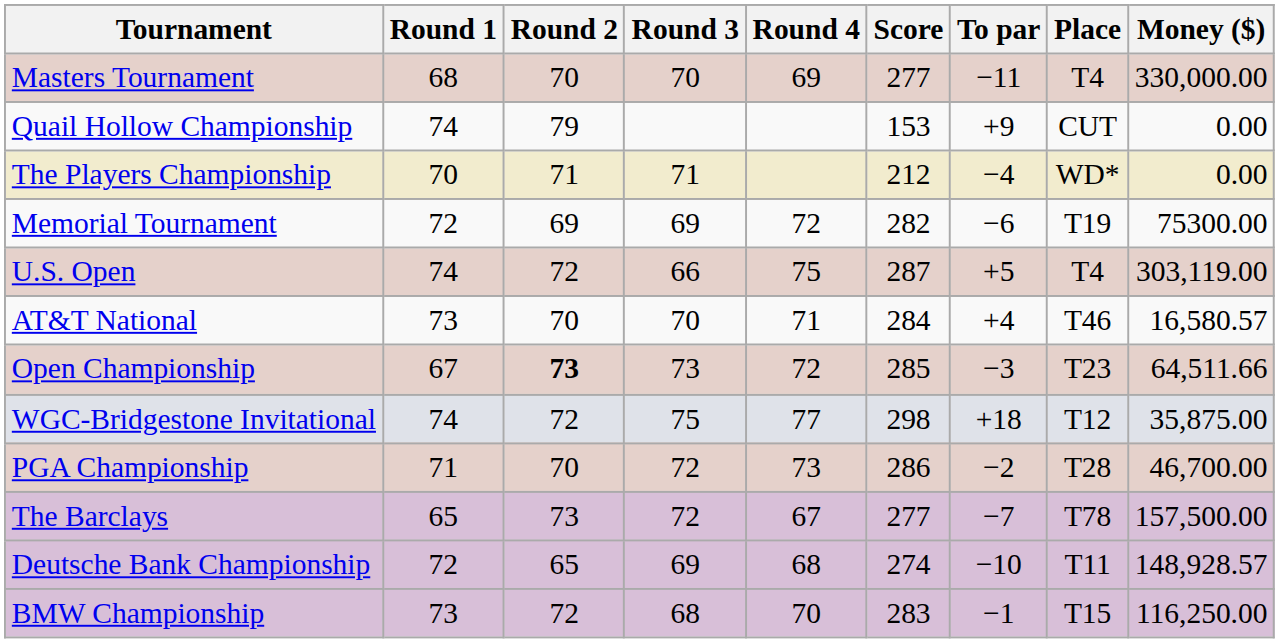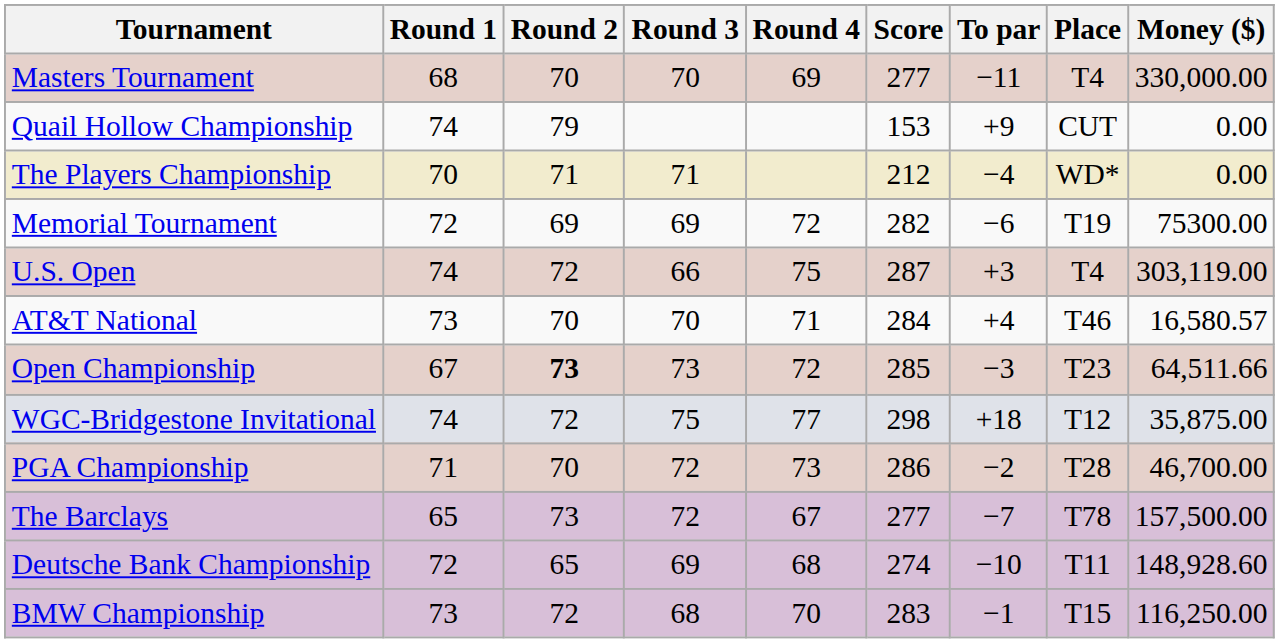 <table class=wikitable style="font-size:95%;text-align:center">
 <tr>
 <th>Tournament</th>
 <th>Round 1</th>
 <th>Round 2</th>
 <th>Round 3</th>
 <th>Round 4</th>
 <th>Score</th>
 <th>To par</th>
 <th>Place</th>
 <th>Money ($)</th>
 </tr>
 <tr style="background:#e5d1cb;">
 <td align=left><a href='#'>Masters Tournament</a></td>
 <td>68</td>
 <td>70</td>
 <td>70</td>
 <td>69</td>
 <td>277</td>
 <td>−11</td>
 <td>T4</td>
 <td align=right>330,000.00</td>
 </tr>
 <tr>
 <td align=left><a href='#'>Quail Hollow Championship</a></td>
 <td>74</td>
 <td>79</td>
 <td></td>
 <td></td>
 <td>153</td>
 <td>+9</td>
 <td>CUT</td>
 <td align=right>0.00</td>
 </tr>
 <tr style="background:#f2ecce;">
 <td align=left><a href='#'>The Players Championship</a></td>
 <td>70</td>
 <td>71</td>
 <td>71</td>
 <td></td>
 <td>212</td>
 <td>−4</td>
 <td>WD*</td>
 <td align=right>0.00</td>
 </tr>
 <tr>
 <td align=left><a href='#'>Memorial Tournament</a></td>
 <td>72</td>
 <td>69</td>
 <td>69</td>
 <td>72</td>
 <td>282</td>
 <td>−6</td>
 <td>T19</td>
 <td align=right>75300.00</td>
 </tr>
 <tr style="background:#e5d1cb;">
 <td align=left><a href='#'>U.S. Open</a></td>
 <td>74</td>
 <td>72</td>
 <td>66</td>
 <td>75</td>
 <td>287</td>
-<td>+5</td>
+<td>+3</td>
 <td>T4</td>
 <td align=right>303,119.00</td>
 </tr>
 <tr>
 <td align=left><a href='#'>AT&T National</a></td>
 <td>73</td>
 <td>70</td>
 <td>70</td>
 <td>71</td>
 <td>284</td>
 <td>+4</td>
 <td>T46</td>
 <td align=right>16,580.57</td>
 </tr>
 <tr style="background:#e5d1cb;">
 <td align=left><a href='#'>Open Championship</a></td>
 <td>67</td>
 <td><strong>73</strong></td>
 <td>73</td>
 <td>72</td>
 <td>285</td>
 <td>−3</td>
 <td>T23</td>
 <td align=right>64,511.66</td>
 </tr>
 <tr style="background:#dfe2e9;">
 <td align=left><a href='#'>WGC-Bridgestone Invitational</a></td>
 <td>74</td>
 <td>72</td>
 <td>75</td>
 <td>77</td>
 <td>298</td>
 <td>+18</td>
 <td>T12</td>
 <td align=right>35,875.00</td>
 </tr>
 <tr style="background:#e5d1cb;">
 <td align=left><a href='#'>PGA Championship</a></td>
 <td>71</td>
 <td>70</td>
 <td>72</td>
 <td>73</td>
 <td>286</td>
 <td>−2</td>
 <td>T28</td>
 <td align=right>46,700.00</td>
 </tr>
 <tr style="background:#D8BFD8;">
 <td align=left><a href='#'>The Barclays</a></td>
 <td>65</td>
 <td>73</td>
 <td>72</td>
 <td>67</td>
 <td>277</td>
 <td>−7</td>
 <td>T78</td>
 <td align=right>157,500.00</td>
 </tr>
 <tr style="background:#D8BFD8;">
 <td align=left><a href='#'>Deutsche Bank Championship</a></td>
 <td>72</td>
 <td>65</td>
 <td>69</td>
 <td>68</td>
 <td>274</td>
 <td>−10</td>
 <td>T11</td>
-<td align=right>148,928.57</td>
+<td align=right>148,928.60</td>
 </tr>
 <tr style="background:#D8BFD8;">
 <td align=left><a href='#'>BMW Championship</a></td>
 <td>73</td>
 <td>72</td>
 <td>68</td>
 <td>70</td>
 <td>283</td>
 <td>−1</td>
 <td>T15</td>
 <td align=right>116,250.00</td>
 </tr>
 </table>
